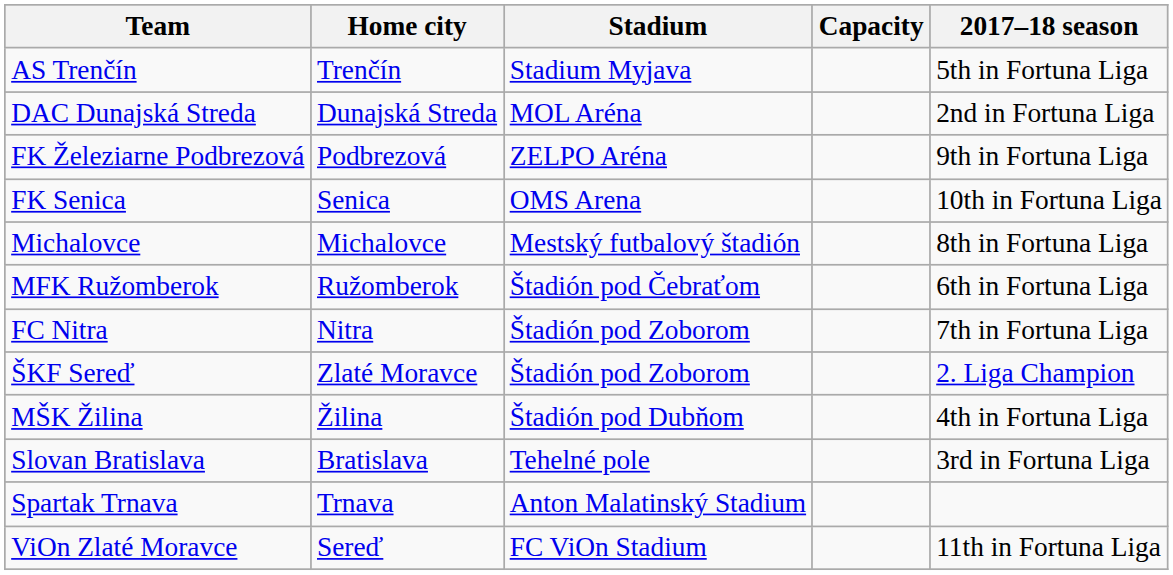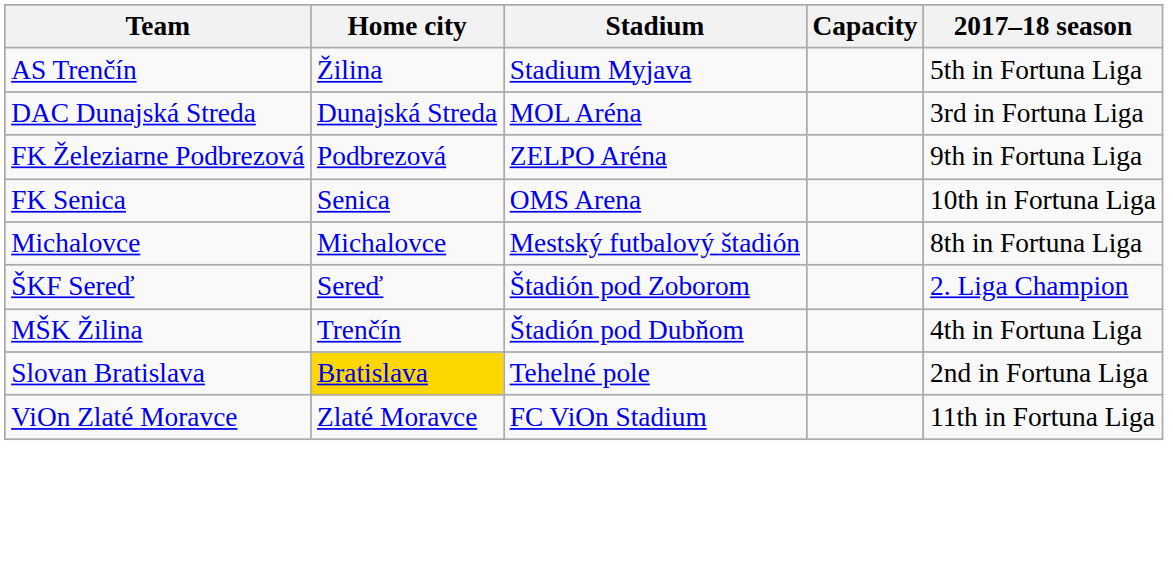 <table class="wikitable">
 <tr>
 <th>Team</th>
 <th>Home city</th>
 <th>Stadium</th>
 <th>Capacity</th>
 <th>2017–18 season</th>
 </tr>
 <tr>
 <td><a href='#'>AS Trenčín</a></td>
-<td><a href='#'>Trenčín</a></td>
+<td><a href='#'>Žilina</a></td>
 <td><a href='#'>Stadium Myjava</a></td>
 <td align="center"></td>
 <td>5th in Fortuna Liga</td>
 </tr>
 <tr>
 <td><a href='#'>DAC Dunajská Streda</a></td>
 <td><a href='#'>Dunajská Streda</a></td>
 <td><a href='#'>MOL Aréna</a></td>
 <td align="center"></td>
-<td>2nd in Fortuna Liga</td>
+<td>3rd in Fortuna Liga</td>
 </tr>
 <tr>
 <td><a href='#'>FK Železiarne Podbrezová</a></td>
 <td><a href='#'>Podbrezová</a></td>
 <td><a href='#'>ZELPO Aréna</a></td>
 <td align="center"></td>
 <td>9th in Fortuna Liga</td>
 </tr>
 <tr>
 <td><a href='#'>FK Senica</a></td>
 <td><a href='#'>Senica</a></td>
 <td><a href='#'>OMS Arena</a></td>
 <td align="center"></td>
 <td>10th in Fortuna Liga</td>
 </tr>
 <tr>
 <td><a href='#'>Michalovce</a></td>
 <td><a href='#'>Michalovce</a></td>
 <td><a href='#'>Mestský futbalový štadión</a></td>
 <td align="center"></td>
 <td>8th in Fortuna Liga</td>
 </tr>
 <tr>
-<td><a href='#'>MFK Ružomberok</a></td>
-<td><a href='#'>Ružomberok</a></td>
-<td><a href='#'>Štadión pod Čebraťom</a></td>
-<td align="center"></td>
-<td>6th in Fortuna Liga</td>
-</tr>
-<tr>
-<td><a href='#'>FC Nitra</a></td>
-<td><a href='#'>Nitra</a></td>
-<td><a href='#'>Štadión pod Zoborom</a></td>
-<td align="center"></td>
-<td>7th in Fortuna Liga</td>
-</tr>
-<tr>
 <td><a href='#'>ŠKF Sereď</a></td>
-<td><a href='#'>Zlaté Moravce</a></td>
+<td><a href='#'>Sereď</a></td>
 <td><a href='#'>Štadión pod Zoborom</a></td>
 <td align="center"></td>
 <td><a href='#'>2. Liga Champion</a></td>
 </tr>
 <tr>
 <td><a href='#'>MŠK Žilina</a></td>
-<td><a href='#'>Žilina</a></td>
+<td><a href='#'>Trenčín</a></td>
 <td><a href='#'>Štadión pod Dubňom</a></td>
 <td align="center"></td>
 <td>4th in Fortuna Liga</td>
 </tr>
 <tr>
 <td><a href='#'>Slovan Bratislava</a></td>
-<td><a href='#'>Bratislava</a></td>
+<td style="background: gold;"><a href='#'>Bratislava</a></td>
 <td><a href='#'>Tehelné pole</a></td>
 <td align="center"></td>
-<td>3rd in Fortuna Liga</td>
-</tr>
-<tr>
-<td><a href='#'>Spartak Trnava</a></td>
-<td><a href='#'>Trnava</a></td>
-<td><a href='#'>Anton Malatinský Stadium</a></td>
-<td align="center"></td>
-<td></td>
+<td>2nd in Fortuna Liga</td>
 </tr>
 <tr>
 <td><a href='#'>ViOn Zlaté Moravce</a></td>
-<td><a href='#'>Sereď</a></td>
+<td><a href='#'>Zlaté Moravce</a></td>
 <td><a href='#'>FC ViOn Stadium</a></td>
 <td align="center"></td>
 <td>11th in Fortuna Liga</td>
 </tr>
 </table>
